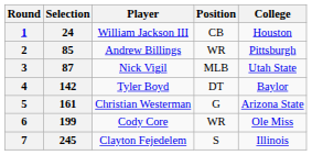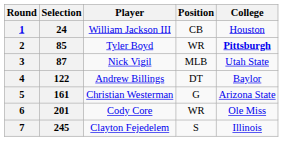 <table class="wikitable" style="text-align:center;">
 <tr>
 <th>Round</th>
 <th>Selection</th>
 <th>Player</th>
 <th>Position</th>
 <th>College</th>
 </tr>
 <tr>
 <th><a href='#'>1</a></th>
 <th>24</th>
 <td><a href='#'>William Jackson III</a></td>
 <td>CB</td>
 <td><a href='#'>Houston</a></td>
 </tr>
 <tr>
 <th>2</th>
 <th>85</th>
-<td><a href='#'>Andrew Billings</a></td>
+<td><a href='#'>Tyler Boyd</a></td>
 <td>WR</td>
-<td><a href='#'>Pittsburgh</a></td>
+<td><strong><a href='#'>Pittsburgh</a></strong></td>
 </tr>
 <tr>
 <th>3</th>
 <th>87</th>
 <td><a href='#'>Nick Vigil</a></td>
 <td>MLB</td>
 <td><a href='#'>Utah State</a></td>
 </tr>
 <tr>
 <th>4</th>
-<th>142</th>
-<td><a href='#'>Tyler Boyd</a></td>
+<th>122</th>
+<td><a href='#'>Andrew Billings</a></td>
 <td>DT</td>
 <td><a href='#'>Baylor</a></td>
 </tr>
 <tr>
 <th>5</th>
 <th>161</th>
 <td><a href='#'>Christian Westerman</a></td>
 <td>G</td>
 <td><a href='#'>Arizona State</a></td>
 </tr>
 <tr>
 <th>6</th>
-<th>199</th>
+<th>201</th>
 <td><a href='#'>Cody Core</a></td>
 <td>WR</td>
 <td><a href='#'>Ole Miss</a></td>
 </tr>
 <tr>
 <th>7</th>
 <th>245</th>
 <td><a href='#'>Clayton Fejedelem</a></td>
 <td>S</td>
 <td><a href='#'>Illinois</a></td>
 </tr>
 </table>
